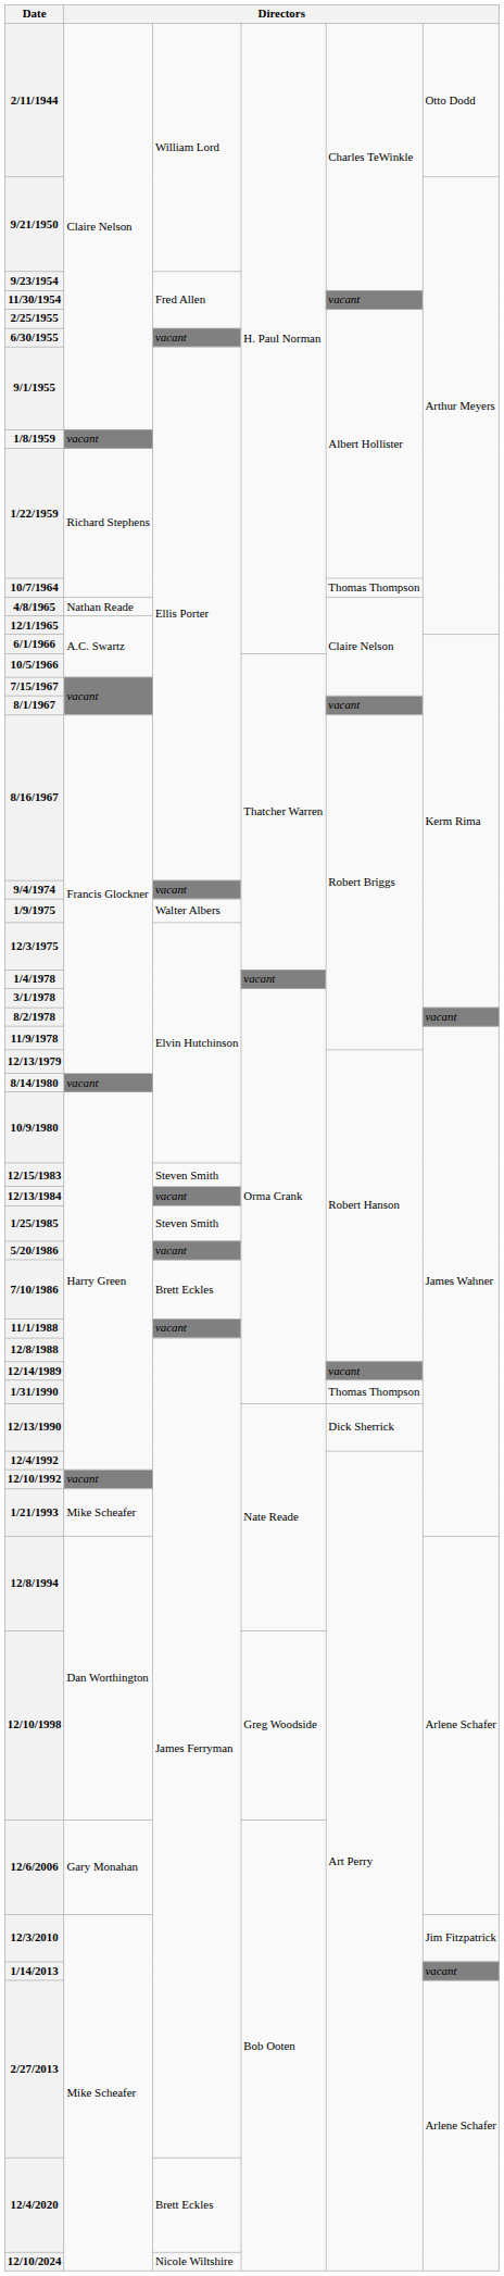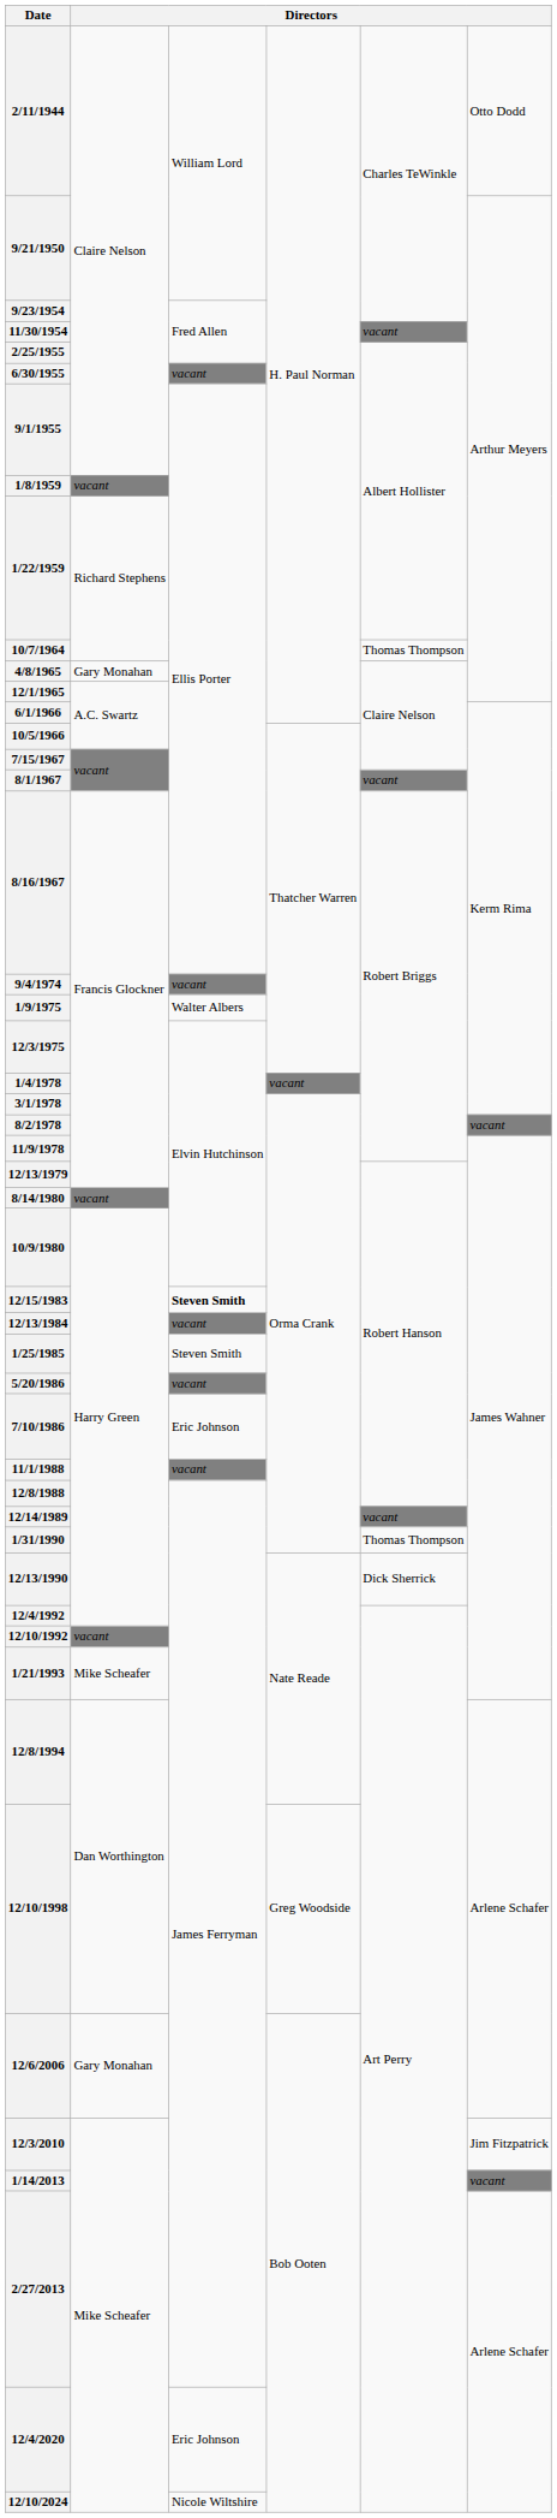 <table class="wikitable mw-collapsible mw-collapsed">
 <tr>
 <th rowspan="1">Date</th>
 <th colspan="5">Directors</th>
 </tr>
 <tr style=height:13em>
 <th>2/11/1944</th>
 <td rowspan="7">Claire Nelson</td>
 <td rowspan="2">William Lord</td>
 <td rowspan="13">H. Paul Norman</td>
 <td rowspan="3">Charles TeWinkle</td>
 <td rowspan="1">Otto Dodd</td>
 </tr>
 <tr style=height:8em>
 <th>9/21/1950</th>
 <td rowspan="11">Arthur Meyers</td>
 </tr>
 <tr style=height:1em>
 <th>9/23/1954</th>
 <td rowspan="3">Fred Allen</td>
 </tr>
 <tr style=height:1em>
 <th>11/30/1954</th>
 <td style="background-color: gray"><em>vacant</em></td>
 </tr>
 <tr style=height:1em>
 <th>2/25/1955</th>
 <td rowspan="5">Albert Hollister</td>
 </tr>
 <tr style=height:1em>
 <th>6/30/1955</th>
 <td style="background-color: gray"><em>vacant</em></td>
 </tr>
 <tr style=height:7em>
 <th>9/1/1955</th>
 <td rowspan="11">Ellis Porter</td>
 </tr>
 <tr style=height:1em>
 <th>1/8/1959</th>
 <td style="background-color: gray"><em>vacant</em></td>
 </tr>
 <tr style=height:11em>
 <th>1/22/1959</th>
 <td rowspan="2">Richard Stephens</td>
 </tr>
 <tr style=height:1em>
 <th>10/7/1964</th>
 <td>Thomas Thompson</td>
 </tr>
 <tr style=height:1em>
 <th>4/8/1965</th>
-<td>Nathan Reade</td>
+<td>Gary Monahan</td>
 <td rowspan="5">Claire Nelson</td>
 </tr>
 <tr style=height:1em>
 <th>12/1/1965</th>
 <td rowspan="3">A.C. Swartz</td>
 </tr>
 <tr style=height:1em>
 <th>6/1/1966</th>
 <td rowspan="10">Kerm Rima</td>
 </tr>
 <tr style=height:2em>
 <th>10/5/1966</th>
 <td rowspan="7">Thatcher Warren</td>
 </tr>
 <tr style=height:1em>
 <th>7/15/1967</th>
 <td style="background-color: gray"; rowspan="2"><em>vacant</em></td>
 </tr>
 <tr style=height:1em>
 <th>8/1/1967</th>
 <td style="background-color: gray"><em>vacant</em></td>
 </tr>
 <tr style=height:14em>
 <th>8/16/1967</th>
 <td rowspan="9">Francis Glockner</td>
 <td rowspan="8">Robert Briggs</td>
 </tr>
 <tr style=height:1em>
 <th>9/4/1974</th>
 <td style="background-color: gray"><em>vacant</em></td>
 </tr>
 <tr style=height:2em>
 <th>1/9/1975</th>
 <td>Walter Albers</td>
 </tr>
 <tr style=height:4em>
 <th>12/3/1975</th>
 <td rowspan="8">Elvin Hutchinson</td>
 </tr>
 <tr style=height:1em>
 <th>1/4/1978</th>
 <td style="background-color: gray"><em>vacant</em></td>
 </tr>
 <tr style=height:1em>
 <th>3/1/1978</th>
 <td rowspan="15">Orma Crank</td>
 </tr>
 <tr style=height:1em>
 <th>8/2/1978</th>
 <td style="background-color: gray"><em>vacant</em></td>
 </tr>
 <tr style=height:2em>
 <th>11/9/1978</th>
 <td rowspan="17">James Wahner</td>
 </tr>
 <tr style=height:2em>
 <th>12/13/1979</th>
 <td rowspan="10">Robert Hanson</td>
 </tr>
 <tr style=height:1em>
 <th>8/14/1980</th>
 <td style="background-color: gray"><em>vacant</em></td>
 </tr>
 <tr style=height:6em>
 <th>10/9/1980</th>
 <td rowspan="12">Harry Green</td>
 </tr>
 <tr style=height:2em>
 <th>12/15/1983</th>
-<td>Steven Smith</td>
+<td><strong>Steven Smith</strong></td>
 </tr>
 <tr style=height:1em>
 <th>12/13/1984</th>
 <td style="background-color: gray"><em>vacant</em></td>
 </tr>
 <tr style=height:3em>
 <th>1/25/1985</th>
 <td>Steven Smith</td>
 </tr>
 <tr style=height:1em>
 <th>5/20/1986</th>
 <td style="background-color: gray"><em>vacant</em></td>
 </tr>
 <tr style=height:5em>
 <th>7/10/1986</th>
-<td>Brett Eckles</td>
+<td>Eric Johnson</td>
 </tr>
 <tr style=height:1em>
 <th>11/1/1988</th>
 <td style="background-color: gray"><em>vacant</em></td>
 </tr>
 <tr style=height:2em>
 <th>12/8/1988</th>
 <td rowspan="13">James Ferryman</td>
 </tr>
 <tr style=height:1em>
 <th>12/14/1989</th>
 <td style="background-color: gray"><em>vacant</em></td>
 </tr>
 <tr style=height:2em>
 <th>1/31/1990</th>
 <td>Thomas Thompson</td>
 </tr>
 <tr style=height:4em>
 <th>12/13/1990</th>
 <td rowspan="5">Nate Reade</td>
 <td>Dick Sherrick</td>
 </tr>
 <tr style=height:1em>
 <th>12/4/1992</th>
 <td rowspan="11">Art Perry</td>
 </tr>
 <tr style=height:1em>
 <th>12/10/1992</th>
 <td style="background-color: gray"><em>vacant</em></td>
 </tr>
 <tr style=height:4em>
 <th>1/21/1993</th>
 <td>Mike Scheafer</td>
 </tr>
 <tr style=height:8em>
 <th>12/8/1994</th>
 <td rowspan="2">Dan Worthington</td>
 <td rowspan="3">Arlene Schafer</td>
 </tr>
 <tr style=height:16em>
 <th>12/10/1998</th>
 <td>Greg Woodside</td>
 </tr>
 <tr style=height:8em>
 <th>12/6/2006</th>
 <td>Gary Monahan</td>
 <td rowspan="6">Bob Ooten</td>
 </tr>
 <tr style=height:4em>
 <th>12/3/2010</th>
 <td rowspan="5">Mike Scheafer</td>
 <td>Jim Fitzpatrick</td>
 </tr>
 <tr style=height:1em>
 <th>1/14/2013</th>
 <td style="background-color: gray"><em>vacant</em></td>
 </tr>
 <tr style=height:15em>
 <th>2/27/2013</th>
 <td rowspan="3">Arlene Schafer</td>
 </tr>
 <tr style=height:8em>
 <th>12/4/2020</th>
-<td>Brett Eckles</td>
+<td>Eric Johnson</td>
 </tr>
 <tr style=height:1em>
 <th>12/10/2024</th>
 <td>Nicole Wiltshire</td>
 </tr>
 </table>
